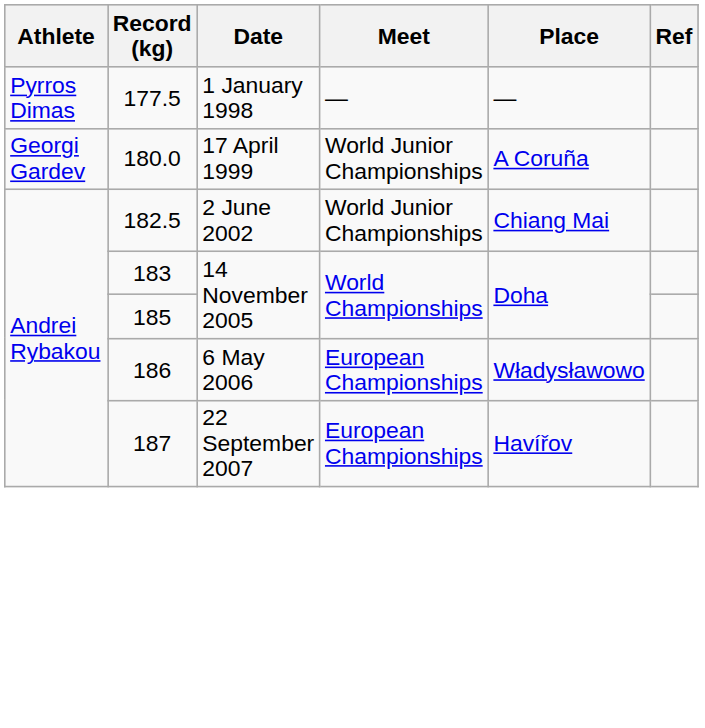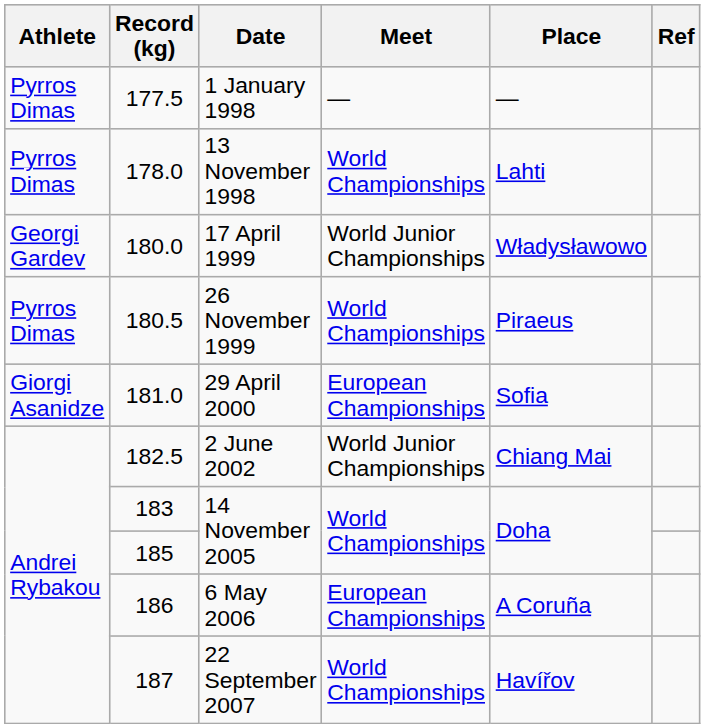 <table class="wikitable" style="font-size:90%; width: 70%;">
 <tr>
 <th width=20%>Athlete</th>
 <th width=8%>Record (kg)</th>
 <th width=12%>Date</th>
 <th width=18%>Meet</th>
 <th width=11%>Place</th>
 <th width=3%>Ref</th>
 </tr>
 <tr>
 <td> <a href='#'>Pyrros Dimas</a></td>
 <td align="center">177.5</td>
 <td>1 January 1998</td>
 <td>—</td>
 <td>—</td>
 <td></td>
 </tr>
 <tr>
+<td> <a href='#'>Pyrros Dimas</a></td>
+<td align="center">178.0</td>
+<td>13 November 1998</td>
+<td><a href='#'>World Championships</a></td>
+<td><a href='#'>Lahti</a></td>
+<td></td>
+</tr>
+<tr>
 <td> <a href='#'>Georgi Gardev</a></td>
 <td align="center">180.0</td>
 <td>17 April 1999</td>
 <td>World Junior Championships</td>
-<td><a href='#'>A Coruña</a></td>
+<td><a href='#'>Władysławowo</a></td>
+<td></td>
+</tr>
+<tr>
+<td> <a href='#'>Pyrros Dimas</a></td>
+<td align="center">180.5</td>
+<td>26 November 1999</td>
+<td><a href='#'>World Championships</a></td>
+<td><a href='#'>Piraeus</a></td>
+<td></td>
+</tr>
+<tr>
+<td> <a href='#'>Giorgi Asanidze</a></td>
+<td align="center">181.0</td>
+<td>29 April 2000</td>
+<td><a href='#'>European Championships</a></td>
+<td><a href='#'>Sofia</a></td>
 <td></td>
 </tr>
 <tr>
 <td rowspan=5> <a href='#'>Andrei Rybakou</a></td>
 <td align="center">182.5</td>
 <td>2 June 2002</td>
 <td>World Junior Championships</td>
 <td><a href='#'>Chiang Mai</a></td>
 <td></td>
 </tr>
 <tr>
 <td align="center">183</td>
 <td rowspan=2>14 November 2005</td>
 <td rowspan=2><a href='#'>World Championships</a></td>
 <td rowspan=2><a href='#'>Doha</a></td>
 <td></td>
 </tr>
 <tr>
 <td align="center">185</td>
 <td></td>
 </tr>
 <tr>
 <td align="center">186</td>
 <td>6 May 2006</td>
 <td><a href='#'>European Championships</a></td>
-<td><a href='#'>Władysławowo</a></td>
+<td><a href='#'>A Coruña</a></td>
 <td></td>
 </tr>
 <tr>
 <td align="center">187</td>
 <td>22 September 2007</td>
-<td><a href='#'>European Championships</a></td>
+<td><a href='#'>World Championships</a></td>
 <td><a href='#'>Havířov</a></td>
 <td></td>
 </tr>
 </table>
